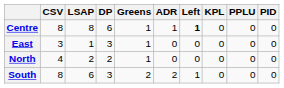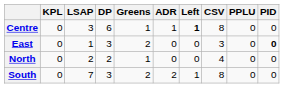 <table class="wikitable sortable" style=text-align:right>
 <tr>
 <th></th>
-<th>CSV</th>
+<th>KPL</th>
 <th>LSAP</th>
 <th>DP</th>
 <th>Greens</th>
 <th>ADR</th>
 <th>Left</th>
-<th>KPL</th>
+<th>CSV</th>
 <th>PPLU</th>
 <th>PID</th>
 </tr>
 <tr>
 <th><a href='#'>Centre</a></th>
-<td>8</td>
-<td>8</td>
+<td>0</td>
+<td>3</td>
 <td>6</td>
 <td>1</td>
 <td>1</td>
 <td><strong>1</strong></td>
-<td>0</td>
+<td>8</td>
 <td>0</td>
 <td>0</td>
 </tr>
 <tr>
 <th><a href='#'>East</a></th>
-<td>3</td>
+<td>0</td>
 <td>1</td>
 <td>3</td>
-<td>1</td>
+<td>2</td>
 <td>0</td>
 <td>0</td>
+<td>3</td>
 <td>0</td>
-<td>0</td>
-<td>0</td>
+<td><strong>0</strong></td>
 </tr>
 <tr>
 <th><a href='#'>North</a></th>
-<td>4</td>
+<td>0</td>
 <td>2</td>
 <td>2</td>
 <td>1</td>
 <td>0</td>
 <td>0</td>
-<td>0</td>
+<td>4</td>
 <td>0</td>
 <td>0</td>
 </tr>
 <tr>
 <th><a href='#'>South</a></th>
-<td>8</td>
-<td>6</td>
+<td>0</td>
+<td>7</td>
 <td>3</td>
 <td>2</td>
 <td>2</td>
 <td>1</td>
-<td>0</td>
+<td>8</td>
 <td>0</td>
 <td>0</td>
 </tr>
 </table>
